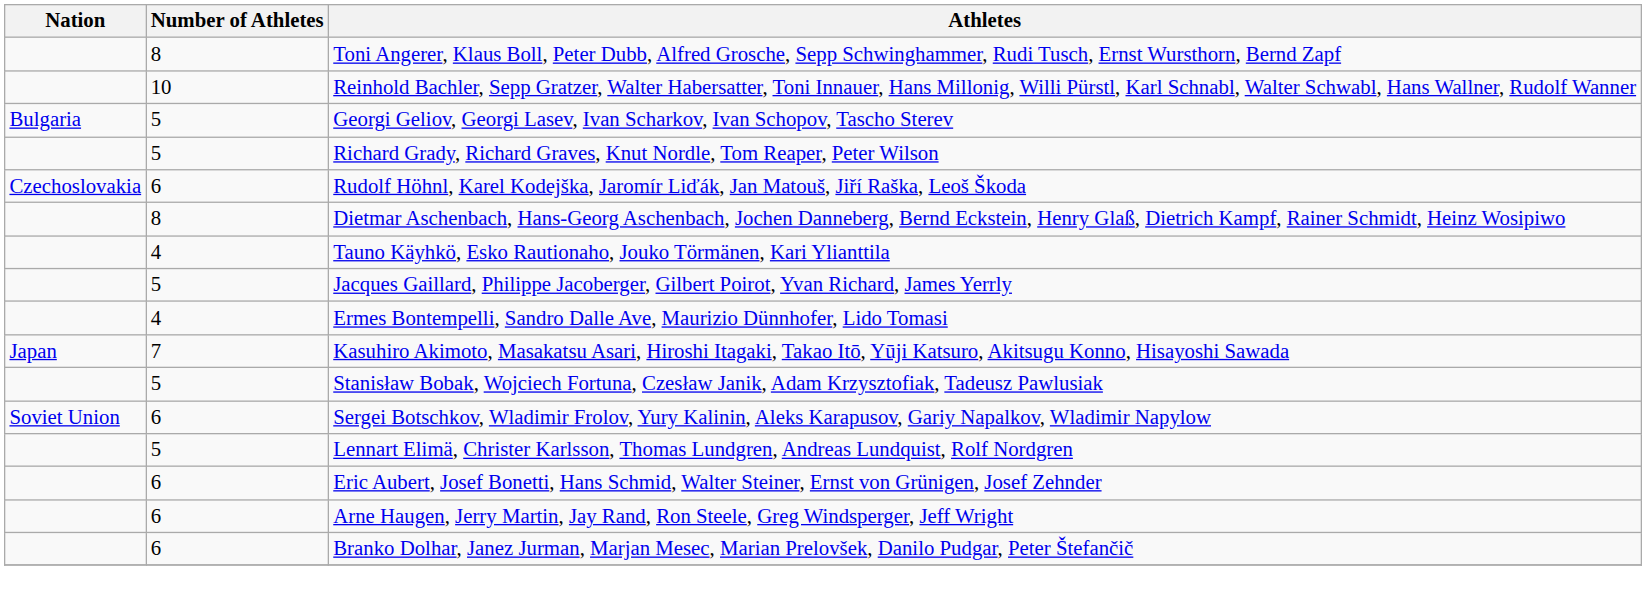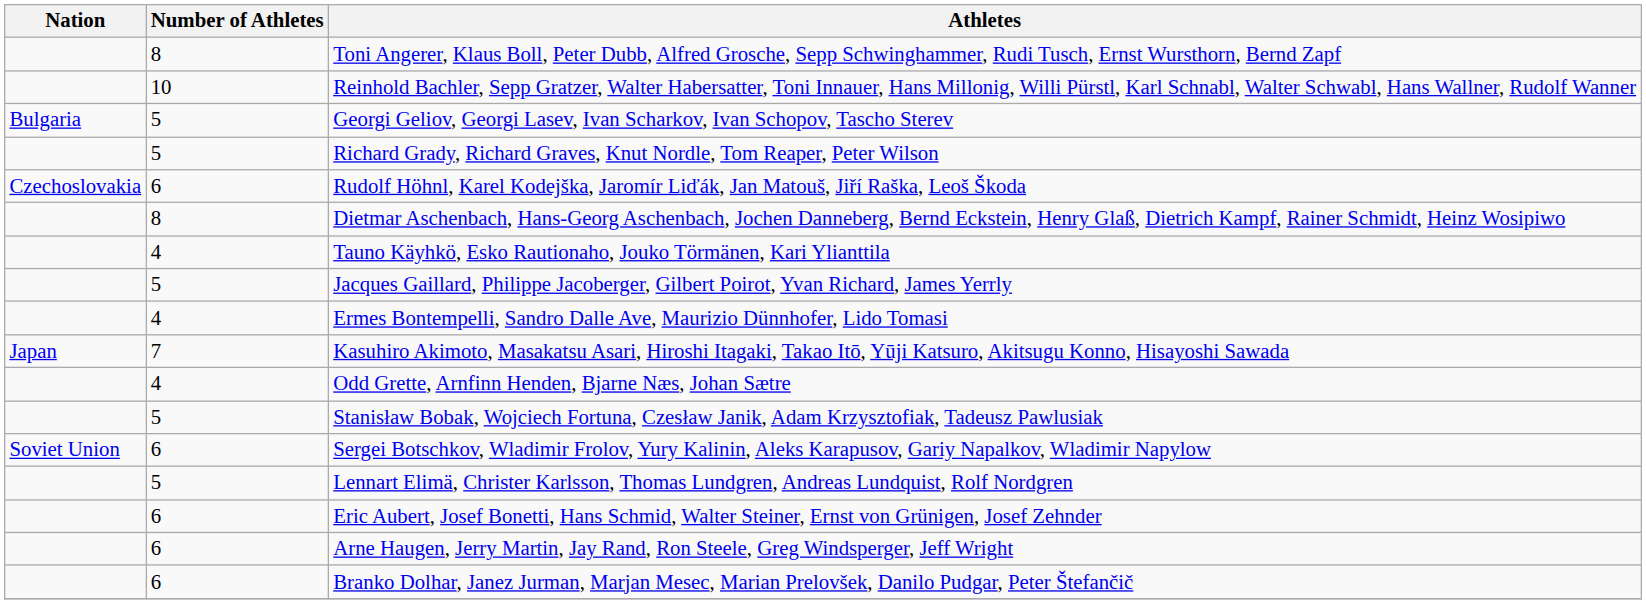 <table class="wikitable sortable">
 <tr>
 <th class="unsortable">Nation</th>
 <th>Number of Athletes</th>
 <th class="unsortable">Athletes</th>
 </tr>
 <tr>
 <td></td>
 <td>8</td>
 <td><a href='#'>Toni Angerer</a>, <a href='#'>Klaus Boll</a>, <a href='#'>Peter Dubb</a>, <a href='#'>Alfred Grosche</a>, <a href='#'>Sepp Schwinghammer</a>, <a href='#'>Rudi Tusch</a>, <a href='#'>Ernst Wursthorn</a>, <a href='#'>Bernd Zapf</a></td>
 </tr>
 <tr>
 <td></td>
 <td>10</td>
 <td><a href='#'>Reinhold Bachler</a>, <a href='#'>Sepp Gratzer</a>,  <a href='#'>Walter Habersatter</a>, <a href='#'>Toni Innauer</a>, <a href='#'>Hans Millonig</a>, <a href='#'>Willi Pürstl</a>, <a href='#'>Karl Schnabl</a>, <a href='#'>Walter Schwabl</a>, <a href='#'>Hans Wallner</a>, <a href='#'>Rudolf Wanner</a></td>
 </tr>
 <tr>
 <td> <a href='#'>Bulgaria</a></td>
 <td>5</td>
 <td><a href='#'>Georgi Geliov</a>, <a href='#'>Georgi Lasev</a>, <a href='#'>Ivan Scharkov</a>, <a href='#'>Ivan Schopov</a>, <a href='#'>Tascho Sterev</a></td>
 </tr>
 <tr>
 <td></td>
 <td>5</td>
 <td><a href='#'>Richard Grady</a>, <a href='#'>Richard Graves</a>, <a href='#'>Knut Nordle</a>, <a href='#'>Tom Reaper</a>, <a href='#'>Peter Wilson</a></td>
 </tr>
 <tr>
 <td> <a href='#'>Czechoslovakia</a></td>
 <td>6</td>
 <td><a href='#'>Rudolf Höhnl</a>, <a href='#'>Karel Kodejška</a>, <a href='#'>Jaromír Liďák</a>, <a href='#'>Jan Matouš</a>, <a href='#'>Jiří Raška</a>, <a href='#'>Leoš Škoda</a></td>
 </tr>
 <tr>
 <td></td>
 <td>8</td>
 <td><a href='#'>Dietmar Aschenbach</a>, <a href='#'>Hans-Georg Aschenbach</a>, <a href='#'>Jochen Danneberg</a>, <a href='#'>Bernd Eckstein</a>, <a href='#'>Henry Glaß</a>, <a href='#'>Dietrich Kampf</a>, <a href='#'>Rainer Schmidt</a>, <a href='#'>Heinz Wosipiwo</a></td>
 </tr>
 <tr>
 <td></td>
 <td>4</td>
 <td><a href='#'>Tauno Käyhkö</a>, <a href='#'>Esko Rautionaho</a>, <a href='#'>Jouko Törmänen</a>, <a href='#'>Kari Ylianttila</a></td>
 </tr>
 <tr>
 <td></td>
 <td>5</td>
 <td><a href='#'>Jacques Gaillard</a>, <a href='#'>Philippe Jacoberger</a>, <a href='#'>Gilbert Poirot</a>, <a href='#'>Yvan Richard</a>, <a href='#'>James Yerrly</a></td>
 </tr>
 <tr>
 <td></td>
 <td>4</td>
 <td><a href='#'>Ermes Bontempelli</a>, <a href='#'>Sandro Dalle Ave</a>, <a href='#'>Maurizio Dünnhofer</a>, <a href='#'>Lido Tomasi</a></td>
 </tr>
 <tr>
 <td> <a href='#'>Japan</a></td>
 <td>7</td>
 <td><a href='#'>Kasuhiro Akimoto</a>, <a href='#'>Masakatsu Asari</a>, <a href='#'>Hiroshi Itagaki</a>, <a href='#'>Takao Itō</a>, <a href='#'>Yūji Katsuro</a>, <a href='#'>Akitsugu Konno</a>, <a href='#'>Hisayoshi Sawada</a></td>
 </tr>
 <tr>
 <td></td>
+<td>4</td>
+<td><a href='#'>Odd Grette</a>, <a href='#'>Arnfinn Henden</a>, <a href='#'>Bjarne Næs</a>, <a href='#'>Johan Sætre</a></td>
+</tr>
+<tr>
+<td></td>
 <td>5</td>
 <td><a href='#'>Stanisław Bobak</a>, <a href='#'>Wojciech Fortuna</a>, <a href='#'>Czesław Janik</a>, <a href='#'>Adam Krzysztofiak</a>, <a href='#'>Tadeusz Pawlusiak</a></td>
 </tr>
 <tr>
 <td> <a href='#'>Soviet Union</a></td>
 <td>6</td>
 <td><a href='#'>Sergei Botschkov</a>, <a href='#'>Wladimir Frolov</a>, <a href='#'>Yury Kalinin</a>, <a href='#'>Aleks Karapusov</a>, <a href='#'>Gariy Napalkov</a>, <a href='#'>Wladimir Napylow</a></td>
 </tr>
 <tr>
 <td></td>
 <td>5</td>
 <td><a href='#'>Lennart Elimä</a>, <a href='#'>Christer Karlsson</a>, <a href='#'>Thomas Lundgren</a>, <a href='#'>Andreas Lundquist</a>, <a href='#'>Rolf Nordgren</a></td>
 </tr>
 <tr>
 <td></td>
 <td>6</td>
 <td><a href='#'>Eric Aubert</a>, <a href='#'>Josef Bonetti</a>, <a href='#'>Hans Schmid</a>, <a href='#'>Walter Steiner</a>, <a href='#'>Ernst von Grünigen</a>, <a href='#'>Josef Zehnder</a></td>
 </tr>
 <tr>
 <td></td>
 <td>6</td>
 <td><a href='#'>Arne Haugen</a>, <a href='#'>Jerry Martin</a>, <a href='#'>Jay Rand</a>, <a href='#'>Ron Steele</a>, <a href='#'>Greg Windsperger</a>, <a href='#'>Jeff Wright</a></td>
 </tr>
 <tr>
 <td></td>
 <td>6</td>
 <td><a href='#'>Branko Dolhar</a>, <a href='#'>Janez Jurman</a>, <a href='#'>Marjan Mesec</a>, <a href='#'>Marian Prelovšek</a>, <a href='#'>Danilo Pudgar</a>, <a href='#'>Peter Štefančič</a></td>
 </tr>
 <tr>
 </tr>
 </table>
